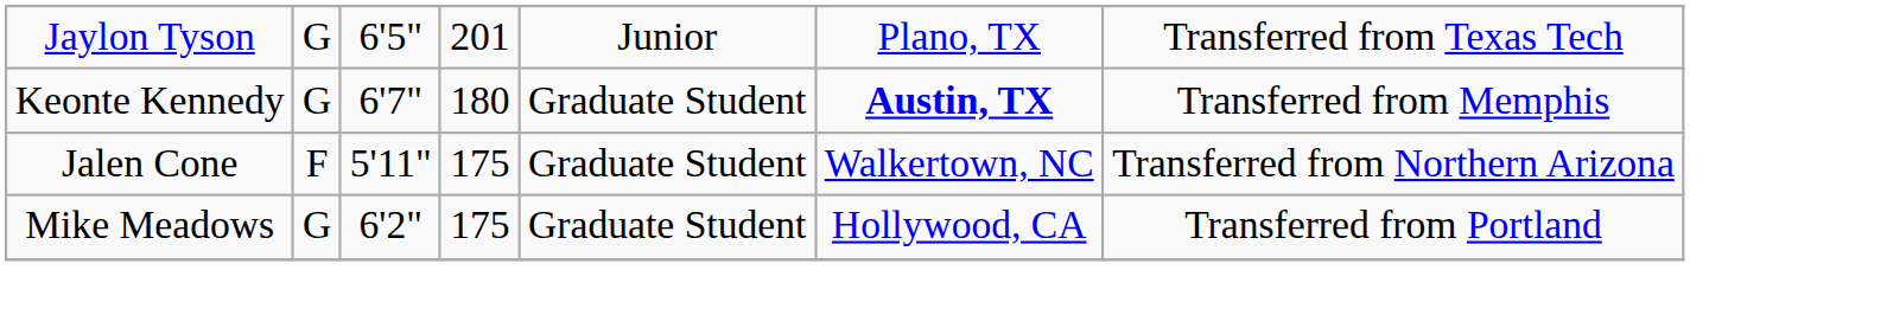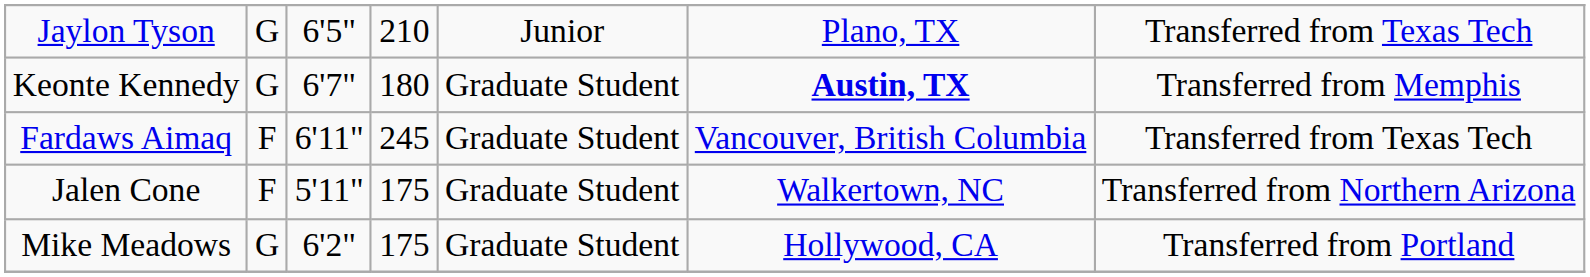 <table class="wikitable sortable" style="text-align: center">
 <tr align=center>
 </tr>
 <tr>
 <td><a href='#'>Jaylon Tyson</a></td>
 <td>G</td>
 <td>6'5"</td>
-<td>201</td>
+<td>210</td>
 <td>Junior</td>
 <td><a href='#'>Plano, TX</a></td>
 <td>Transferred from <a href='#'>Texas Tech</a></td>
 </tr>
 <tr>
 <td>Keonte Kennedy</td>
 <td>G</td>
 <td>6'7"</td>
 <td>180</td>
 <td>Graduate Student</td>
 <td><strong><a href='#'>Austin, TX</a></strong></td>
 <td>Transferred from <a href='#'>Memphis</a></td>
+</tr>
+<tr>
+<td><a href='#'>Fardaws Aimaq</a></td>
+<td>F</td>
+<td>6'11"</td>
+<td>245</td>
+<td>Graduate Student</td>
+<td><a href='#'>Vancouver, British Columbia</a></td>
+<td>Transferred from Texas Tech</td>
 </tr>
 <tr>
 <td>Jalen Cone</td>
 <td>F</td>
 <td>5'11"</td>
 <td>175</td>
 <td>Graduate Student</td>
 <td><a href='#'>Walkertown, NC</a></td>
 <td>Transferred from <a href='#'>Northern Arizona</a></td>
 </tr>
 <tr>
 <td>Mike Meadows</td>
 <td>G</td>
 <td>6'2"</td>
 <td>175</td>
 <td>Graduate Student</td>
 <td><a href='#'>Hollywood, CA</a></td>
 <td>Transferred from <a href='#'>Portland</a></td>
 </tr>
 <tr>
 </tr>
 </table>
